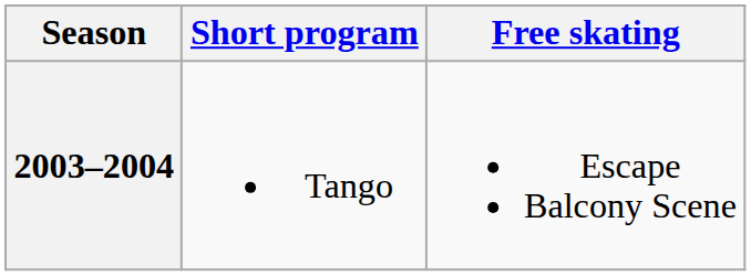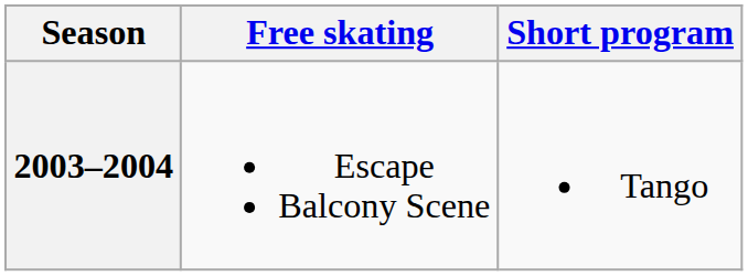 <table class=wikitable style=text-align:center>
 <tr>
 <th>Season</th>
+<th><a href='#'>Free skating</a></th>
 <th><a href='#'>Short program</a></th>
-<th><a href='#'>Free skating</a></th>
 </tr>
 <tr>
 <th>2003–2004 <br> </th>
+<td><br><ul><li>Escape <br></li><li>Balcony Scene <br></li></ul></td>
 <td><br><ul><li>Tango <br></li></ul></td>
-<td><br><ul><li>Escape <br></li><li>Balcony Scene <br></li></ul></td>
 </tr>
 </table>
